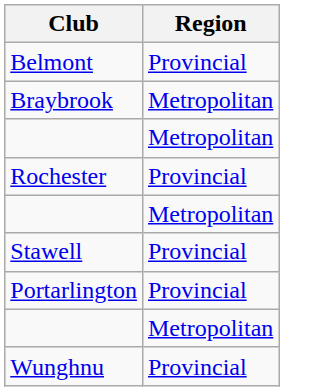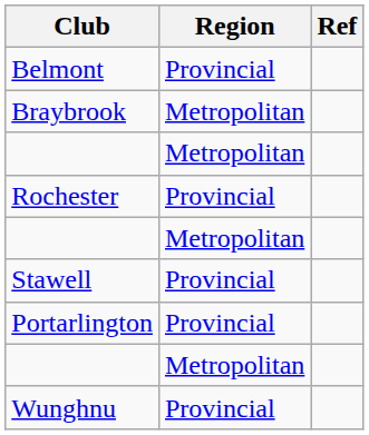 <table class="wikitable">
 <tr>
 <th>Club</th>
 <th>Region</th>
+<th>Ref</th>
 </tr>
 <tr>
 <td> <a href='#'>Belmont</a></td>
 <td><a href='#'>Provincial</a></td>
+<td align=center></td>
 </tr>
 <tr>
 <td> <a href='#'>Braybrook</a></td>
 <td><a href='#'>Metropolitan</a></td>
+<td align=center></td>
 </tr>
 <tr>
 <td> </td>
 <td><a href='#'>Metropolitan</a></td>
+<td align=center></td>
 </tr>
 <tr>
 <td> <a href='#'>Rochester</a></td>
 <td><a href='#'>Provincial</a></td>
+<td align=center></td>
 </tr>
 <tr>
 <td> </td>
 <td><a href='#'>Metropolitan</a></td>
+<td align=center></td>
 </tr>
 <tr>
 <td> <a href='#'>Stawell</a></td>
 <td><a href='#'>Provincial</a></td>
+<td align=center></td>
 </tr>
 <tr>
 <td> <a href='#'>Portarlington</a></td>
 <td><a href='#'>Provincial</a></td>
+<td align=center></td>
 </tr>
 <tr>
 <td> </td>
 <td><a href='#'>Metropolitan</a></td>
+<td align=center></td>
 </tr>
 <tr>
 <td> <a href='#'>Wunghnu</a></td>
 <td><a href='#'>Provincial</a></td>
+<td align=center></td>
 </tr>
 </table>
